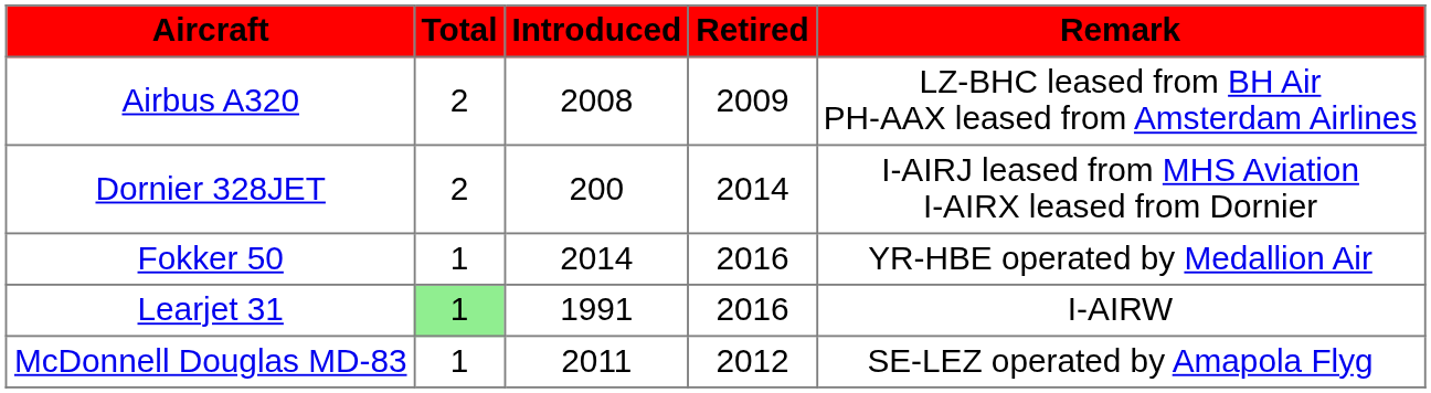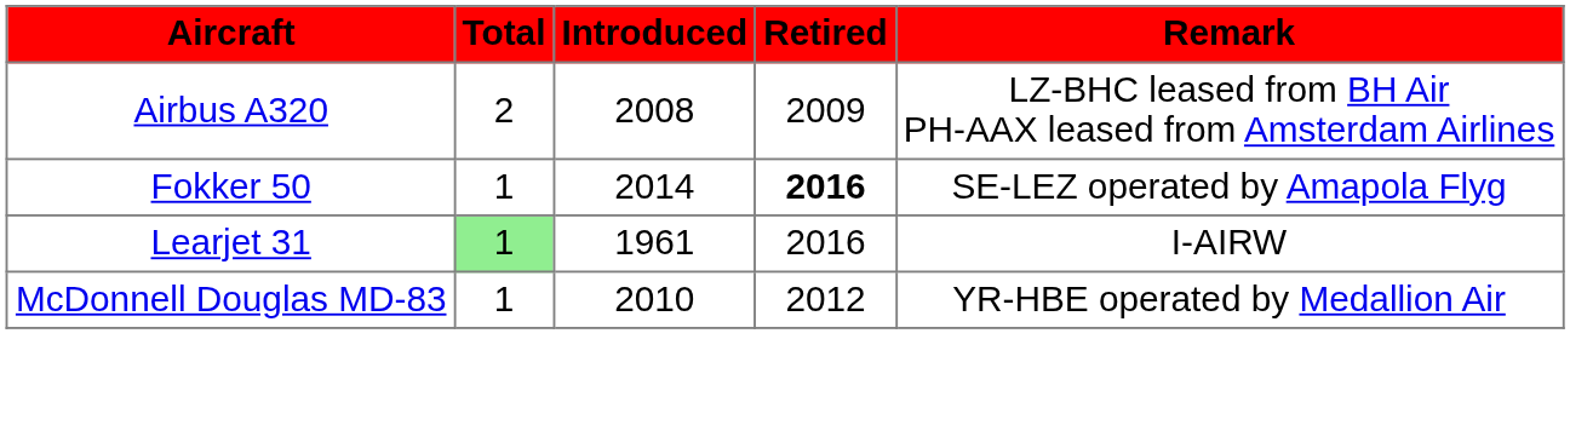 <table class="toccolours" border="1" cellpadding="3" style="border-collapse:collapse;margin:1em auto;text-align:center">
 <tr bgcolor=red>
 <th>Aircraft</th>
 <th>Total</th>
 <th>Introduced</th>
 <th>Retired</th>
 <th>Remark</th>
 </tr>
 <tr>
 <td><a href='#'>Airbus A320</a></td>
 <td>2</td>
 <td>2008</td>
 <td>2009</td>
 <td>LZ-BHC leased from <a href='#'>BH Air</a><br>PH-AAX leased from <a href='#'>Amsterdam Airlines</a></td>
 </tr>
 <tr>
-<td><a href='#'>Dornier 328JET</a></td>
-<td>2</td>
-<td>200</td>
-<td>2014</td>
-<td>I-AIRJ leased from <a href='#'>MHS Aviation</a><br>I-AIRX leased from Dornier</td>
-</tr>
-<tr>
 <td><a href='#'>Fokker 50</a></td>
 <td>1</td>
 <td>2014</td>
-<td>2016</td>
-<td>YR-HBE operated by <a href='#'>Medallion Air</a></td>
+<td><strong>2016</strong></td>
+<td>SE-LEZ operated by <a href='#'>Amapola Flyg</a></td>
 </tr>
 <tr>
 <td><a href='#'>Learjet 31</a></td>
 <td style="background: lightgreen;">1</td>
-<td>1991</td>
+<td>1961</td>
 <td>2016</td>
 <td>I-AIRW</td>
 </tr>
 <tr>
 <td><a href='#'>McDonnell Douglas MD-83</a></td>
 <td>1</td>
-<td>2011</td>
+<td>2010</td>
 <td>2012</td>
-<td>SE-LEZ operated by <a href='#'>Amapola Flyg</a></td>
+<td>YR-HBE operated by <a href='#'>Medallion Air</a></td>
 </tr>
 </table>
